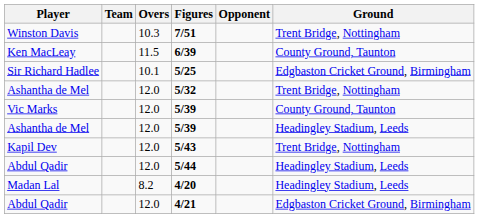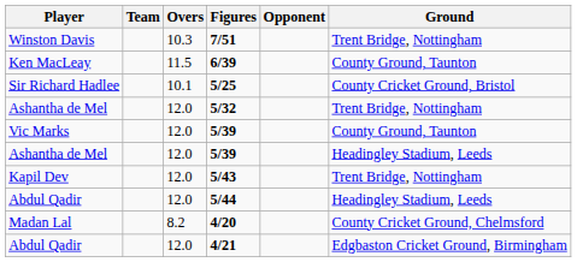 <table class="wikitable sortable">
 <tr>
 <th>Player</th>
 <th>Team</th>
 <th>Overs</th>
 <th>Figures</th>
 <th>Opponent</th>
 <th>Ground</th>
 </tr>
 <tr>
 <td><a href='#'>Winston Davis</a></td>
 <td></td>
 <td>10.3</td>
 <td><strong>7/51</strong></td>
 <td></td>
 <td><a href='#'>Trent Bridge</a>, <a href='#'>Nottingham</a></td>
 </tr>
 <tr>
 <td><a href='#'>Ken MacLeay</a></td>
 <td></td>
 <td>11.5</td>
 <td><strong>6/39</strong></td>
 <td></td>
 <td><a href='#'>County Ground, Taunton</a></td>
 </tr>
 <tr>
 <td><a href='#'>Sir Richard Hadlee</a></td>
 <td></td>
 <td>10.1</td>
 <td><strong>5/25</strong></td>
 <td></td>
-<td><a href='#'>Edgbaston Cricket Ground</a>, <a href='#'>Birmingham</a></td>
+<td><a href='#'>County Cricket Ground, Bristol</a></td>
 </tr>
 <tr>
 <td><a href='#'>Ashantha de Mel</a></td>
 <td></td>
 <td>12.0</td>
 <td><strong>5/32</strong></td>
 <td></td>
 <td><a href='#'>Trent Bridge</a>, <a href='#'>Nottingham</a></td>
 </tr>
 <tr>
 <td><a href='#'>Vic Marks</a></td>
 <td></td>
 <td>12.0</td>
 <td><strong>5/39</strong></td>
 <td></td>
 <td><a href='#'>County Ground, Taunton</a></td>
 </tr>
 <tr>
 <td><a href='#'>Ashantha de Mel</a></td>
 <td></td>
 <td>12.0</td>
 <td><strong>5/39</strong></td>
 <td></td>
 <td><a href='#'>Headingley Stadium</a>, <a href='#'>Leeds</a></td>
 </tr>
 <tr>
 <td><a href='#'>Kapil Dev</a></td>
 <td></td>
 <td>12.0</td>
 <td><strong>5/43</strong></td>
 <td></td>
 <td><a href='#'>Trent Bridge</a>, <a href='#'>Nottingham</a></td>
 </tr>
 <tr>
 <td><a href='#'>Abdul Qadir</a></td>
 <td></td>
 <td>12.0</td>
 <td><strong>5/44</strong></td>
 <td></td>
 <td><a href='#'>Headingley Stadium</a>, <a href='#'>Leeds</a></td>
 </tr>
 <tr>
 <td><a href='#'>Madan Lal</a></td>
 <td></td>
 <td>8.2</td>
 <td><strong>4/20</strong></td>
 <td></td>
-<td><a href='#'>Headingley Stadium</a>, <a href='#'>Leeds</a></td>
+<td><a href='#'>County Cricket Ground, Chelmsford</a></td>
 </tr>
 <tr>
 <td><a href='#'>Abdul Qadir</a></td>
 <td></td>
 <td>12.0</td>
 <td><strong>4/21</strong></td>
 <td></td>
 <td><a href='#'>Edgbaston Cricket Ground</a>, <a href='#'>Birmingham</a></td>
 </tr>
 </table>
